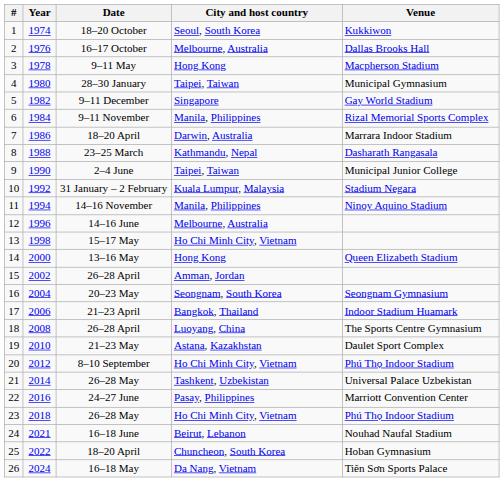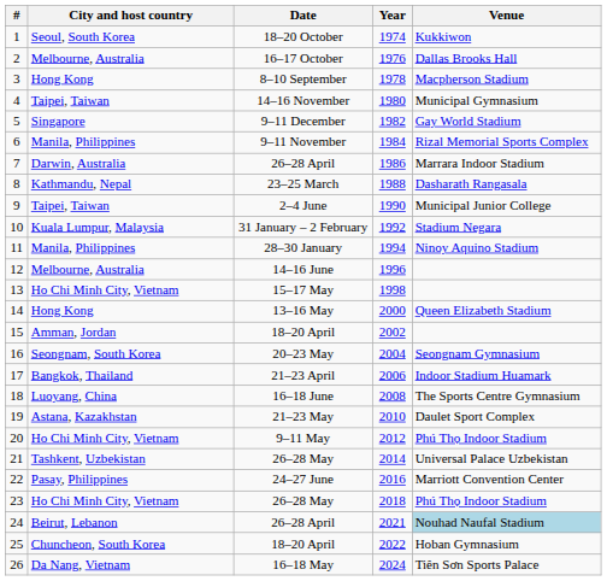 <table class="wikitable" style="text-align:left;">
 <tr>
 <th width=20>#</th>
+<th width=240>City and host country</th>
+<th width=160>Date</th>
 <th width=40>Year</th>
-<th width=160>Date</th>
-<th width=240>City and host country</th>
 <th width=220>Venue</th>
 </tr>
 <tr>
 <td align=center>1</td>
+<td> <a href='#'>Seoul</a>, <a href='#'>South Korea</a></td>
+<td align=center>18–20 October</td>
 <td align=center><a href='#'>1974</a></td>
-<td align=center>18–20 October</td>
-<td> <a href='#'>Seoul</a>, <a href='#'>South Korea</a></td>
 <td><a href='#'>Kukkiwon</a></td>
 </tr>
 <tr>
 <td align=center>2</td>
+<td> <a href='#'>Melbourne</a>, <a href='#'>Australia</a></td>
+<td align=center>16–17 October</td>
 <td align=center><a href='#'>1976</a></td>
-<td align=center>16–17 October</td>
-<td> <a href='#'>Melbourne</a>, <a href='#'>Australia</a></td>
 <td><a href='#'>Dallas Brooks Hall</a></td>
 </tr>
 <tr>
 <td align=center>3</td>
+<td> <a href='#'>Hong Kong</a></td>
+<td align=center>8–10 September</td>
 <td align=center><a href='#'>1978</a></td>
-<td align=center>9–11 May</td>
-<td> <a href='#'>Hong Kong</a></td>
 <td><a href='#'>Macpherson Stadium</a></td>
 </tr>
 <tr>
 <td align=center>4</td>
+<td> <a href='#'>Taipei</a>, <a href='#'>Taiwan</a></td>
+<td align=center>14–16 November</td>
 <td align=center><a href='#'>1980</a></td>
-<td align=center>28–30 January</td>
-<td> <a href='#'>Taipei</a>, <a href='#'>Taiwan</a></td>
 <td>Municipal Gymnasium</td>
 </tr>
 <tr>
 <td align=center>5</td>
+<td> <a href='#'>Singapore</a></td>
+<td align=center>9–11 December</td>
 <td align=center><a href='#'>1982</a></td>
-<td align=center>9–11 December</td>
-<td> <a href='#'>Singapore</a></td>
 <td><a href='#'>Gay World Stadium</a></td>
 </tr>
 <tr>
 <td align=center>6</td>
+<td> <a href='#'>Manila</a>, <a href='#'>Philippines</a></td>
+<td align=center>9–11 November</td>
 <td align=center><a href='#'>1984</a></td>
-<td align=center>9–11 November</td>
-<td> <a href='#'>Manila</a>, <a href='#'>Philippines</a></td>
 <td><a href='#'>Rizal Memorial Sports Complex</a></td>
 </tr>
 <tr>
 <td align=center>7</td>
+<td> <a href='#'>Darwin</a>, <a href='#'>Australia</a></td>
+<td align=center>26–28 April</td>
 <td align=center><a href='#'>1986</a></td>
-<td align=center>18–20 April</td>
-<td> <a href='#'>Darwin</a>, <a href='#'>Australia</a></td>
 <td>Marrara Indoor Stadium</td>
 </tr>
 <tr>
 <td align=center>8</td>
+<td> <a href='#'>Kathmandu</a>, <a href='#'>Nepal</a></td>
+<td align=center>23–25 March</td>
 <td align=center><a href='#'>1988</a></td>
-<td align=center>23–25 March</td>
-<td> <a href='#'>Kathmandu</a>, <a href='#'>Nepal</a></td>
 <td><a href='#'>Dasharath Rangasala</a></td>
 </tr>
 <tr>
 <td align=center>9</td>
+<td> <a href='#'>Taipei</a>, <a href='#'>Taiwan</a></td>
+<td align=center>2–4 June</td>
 <td align=center><a href='#'>1990</a></td>
-<td align=center>2–4 June</td>
-<td> <a href='#'>Taipei</a>, <a href='#'>Taiwan</a></td>
 <td>Municipal Junior College</td>
 </tr>
 <tr>
 <td align=center>10</td>
+<td> <a href='#'>Kuala Lumpur</a>, <a href='#'>Malaysia</a></td>
+<td align=center>31 January – 2 February</td>
 <td align=center><a href='#'>1992</a></td>
-<td align=center>31 January – 2 February</td>
-<td> <a href='#'>Kuala Lumpur</a>, <a href='#'>Malaysia</a></td>
 <td><a href='#'>Stadium Negara</a></td>
 </tr>
 <tr>
 <td align=center>11</td>
+<td> <a href='#'>Manila</a>, <a href='#'>Philippines</a></td>
+<td align=center>28–30 January</td>
 <td align=center><a href='#'>1994</a></td>
-<td align=center>14–16 November</td>
-<td> <a href='#'>Manila</a>, <a href='#'>Philippines</a></td>
 <td><a href='#'>Ninoy Aquino Stadium</a></td>
 </tr>
 <tr>
 <td align=center>12</td>
+<td> <a href='#'>Melbourne</a>, <a href='#'>Australia</a></td>
+<td align=center>14–16 June</td>
 <td align=center><a href='#'>1996</a></td>
-<td align=center>14–16 June</td>
-<td> <a href='#'>Melbourne</a>, <a href='#'>Australia</a></td>
 <td></td>
 </tr>
 <tr>
 <td align=center>13</td>
+<td> <a href='#'>Ho Chi Minh City</a>, <a href='#'>Vietnam</a></td>
+<td align=center>15–17 May</td>
 <td align=center><a href='#'>1998</a></td>
-<td align=center>15–17 May</td>
-<td> <a href='#'>Ho Chi Minh City</a>, <a href='#'>Vietnam</a></td>
 <td></td>
 </tr>
 <tr>
 <td align=center>14</td>
+<td> <a href='#'>Hong Kong</a></td>
+<td align=center>13–16 May</td>
 <td align=center><a href='#'>2000</a></td>
-<td align=center>13–16 May</td>
-<td> <a href='#'>Hong Kong</a></td>
 <td><a href='#'>Queen Elizabeth Stadium</a></td>
 </tr>
 <tr>
 <td align=center>15</td>
+<td> <a href='#'>Amman</a>, <a href='#'>Jordan</a></td>
+<td align=center>18–20 April</td>
 <td align=center><a href='#'>2002</a></td>
-<td align=center>26–28 April</td>
-<td> <a href='#'>Amman</a>, <a href='#'>Jordan</a></td>
 <td></td>
 </tr>
 <tr>
 <td align=center>16</td>
+<td> <a href='#'>Seongnam</a>, <a href='#'>South Korea</a></td>
+<td align=center>20–23 May</td>
 <td align=center><a href='#'>2004</a></td>
-<td align=center>20–23 May</td>
-<td> <a href='#'>Seongnam</a>, <a href='#'>South Korea</a></td>
 <td><a href='#'>Seongnam Gymnasium</a></td>
 </tr>
 <tr>
 <td align=center>17</td>
+<td> <a href='#'>Bangkok</a>, <a href='#'>Thailand</a></td>
+<td align=center>21–23 April</td>
 <td align=center><a href='#'>2006</a></td>
-<td align=center>21–23 April</td>
-<td> <a href='#'>Bangkok</a>, <a href='#'>Thailand</a></td>
 <td><a href='#'>Indoor Stadium Huamark</a></td>
 </tr>
 <tr>
 <td align=center>18</td>
+<td> <a href='#'>Luoyang</a>, <a href='#'>China</a></td>
+<td align=center>16–18 June</td>
 <td align=center><a href='#'>2008</a></td>
-<td align=center>26–28 April</td>
-<td> <a href='#'>Luoyang</a>, <a href='#'>China</a></td>
 <td>The Sports Centre Gymnasium</td>
 </tr>
 <tr>
 <td align=center>19</td>
+<td> <a href='#'>Astana</a>, <a href='#'>Kazakhstan</a></td>
+<td align=center>21–23 May</td>
 <td align=center><a href='#'>2010</a></td>
-<td align=center>21–23 May</td>
-<td> <a href='#'>Astana</a>, <a href='#'>Kazakhstan</a></td>
 <td>Daulet Sport Complex</td>
 </tr>
 <tr>
 <td align=center>20</td>
+<td> <a href='#'>Ho Chi Minh City</a>, <a href='#'>Vietnam</a></td>
+<td align=center>9–11 May</td>
 <td align=center><a href='#'>2012</a></td>
-<td align=center>8–10 September</td>
-<td> <a href='#'>Ho Chi Minh City</a>, <a href='#'>Vietnam</a></td>
 <td><a href='#'>Phú Thọ Indoor Stadium</a></td>
 </tr>
 <tr>
 <td align=center>21</td>
+<td> <a href='#'>Tashkent</a>, <a href='#'>Uzbekistan</a></td>
+<td align=center>26–28 May</td>
 <td align=center><a href='#'>2014</a></td>
-<td align=center>26–28 May</td>
-<td> <a href='#'>Tashkent</a>, <a href='#'>Uzbekistan</a></td>
 <td>Universal Palace Uzbekistan</td>
 </tr>
 <tr>
 <td align=center>22</td>
+<td> <a href='#'>Pasay</a>, <a href='#'>Philippines</a></td>
+<td align=center>24–27 June</td>
 <td align=center><a href='#'>2016</a></td>
-<td align=center>24–27 June</td>
-<td> <a href='#'>Pasay</a>, <a href='#'>Philippines</a></td>
 <td>Marriott Convention Center</td>
 </tr>
 <tr>
 <td align=center>23</td>
+<td> <a href='#'>Ho Chi Minh City</a>, <a href='#'>Vietnam</a></td>
+<td align=center>26–28 May</td>
 <td align=center><a href='#'>2018</a></td>
-<td align=center>26–28 May</td>
-<td> <a href='#'>Ho Chi Minh City</a>, <a href='#'>Vietnam</a></td>
 <td><a href='#'>Phú Thọ Indoor Stadium</a></td>
 </tr>
 <tr>
 <td align=center>24</td>
+<td> <a href='#'>Beirut</a>, <a href='#'>Lebanon</a></td>
+<td align=center>26–28 April</td>
 <td align=center><a href='#'>2021</a></td>
-<td align=center>16–18 June</td>
-<td> <a href='#'>Beirut</a>, <a href='#'>Lebanon</a></td>
-<td>Nouhad Naufal Stadium</td>
+<td style="background: lightblue;">Nouhad Naufal Stadium</td>
 </tr>
 <tr>
 <td align=center>25</td>
+<td> <a href='#'>Chuncheon</a>, <a href='#'>South Korea</a></td>
+<td align=center>18–20 April</td>
 <td align=center><a href='#'>2022</a></td>
-<td align=center>18–20 April</td>
-<td> <a href='#'>Chuncheon</a>, <a href='#'>South Korea</a></td>
 <td>Hoban Gymnasium</td>
 </tr>
 <tr>
 <td align=center>26</td>
+<td> <a href='#'>Da Nang</a>, <a href='#'>Vietnam</a></td>
+<td align=center>16–18 May</td>
 <td align=center><a href='#'>2024</a></td>
-<td align=center>16–18 May</td>
-<td> <a href='#'>Da Nang</a>, <a href='#'>Vietnam</a></td>
 <td>Tiên Sơn Sports Palace</td>
 </tr>
 </table>
